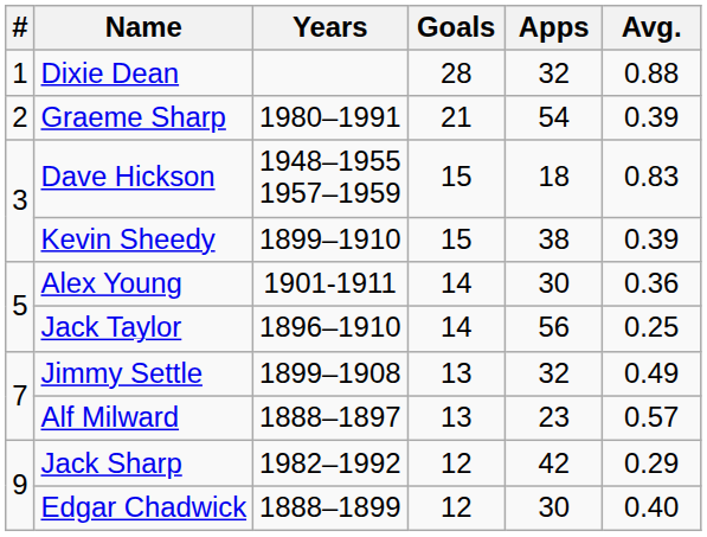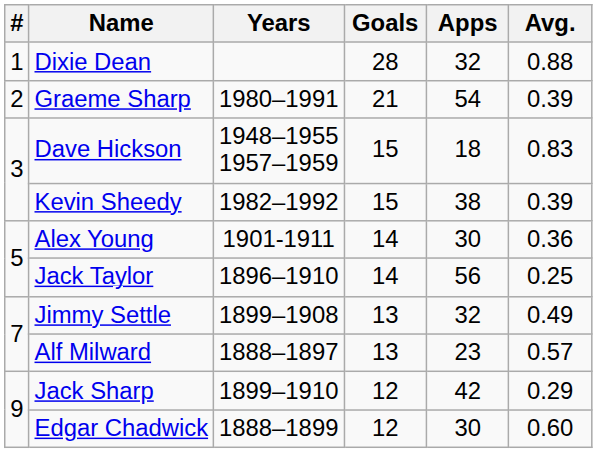 <table class="wikitable" style="text-align: center;">
 <tr>
 <th>#</th>
 <th>Name</th>
 <th>Years</th>
 <th style="width: 3em;">Goals</th>
 <th style="width: 3em;">Apps</th>
 <th style="width: 3em;">Avg.</th>
 </tr>
 <tr>
 <td style="text-align:right;">1</td>
 <td style="text-align:left;"> <a href='#'>Dixie Dean</a></td>
 <td></td>
 <td>28</td>
 <td>32</td>
 <td>0.88</td>
 </tr>
 <tr>
 <td style="text-align:right;">2</td>
 <td style="text-align:left;"> <a href='#'>Graeme Sharp</a></td>
 <td>1980–1991</td>
 <td>21</td>
 <td>54</td>
 <td>0.39</td>
 </tr>
 <tr>
 <td style="text-align:right;" rowspan=2>3</td>
 <td style="text-align:left;"> <a href='#'>Dave Hickson</a></td>
 <td>1948–1955<br>1957–1959</td>
 <td>15</td>
 <td>18</td>
 <td>0.83</td>
 </tr>
 <tr>
 <td style="text-align:left;"> <a href='#'>Kevin Sheedy</a></td>
-<td>1899–1910</td>
+<td>1982–1992</td>
 <td>15</td>
 <td>38</td>
 <td>0.39</td>
 </tr>
 <tr>
 <td style="text-align:right;" rowspan=2>5</td>
 <td style="text-align:left;"> <a href='#'>Alex Young</a></td>
 <td>1901-1911</td>
 <td>14</td>
 <td>30</td>
 <td>0.36</td>
 </tr>
 <tr>
 <td style="text-align:left;"> <a href='#'>Jack Taylor</a></td>
 <td>1896–1910</td>
 <td>14</td>
 <td>56</td>
 <td>0.25</td>
 </tr>
 <tr>
 <td style="text-align:right;" rowspan=2>7</td>
 <td style="text-align:left;"> <a href='#'>Jimmy Settle</a></td>
 <td>1899–1908</td>
 <td>13</td>
 <td>32</td>
 <td>0.49</td>
 </tr>
 <tr>
 <td style="text-align:left;"> <a href='#'>Alf Milward</a></td>
 <td>1888–1897</td>
 <td>13</td>
 <td>23</td>
 <td>0.57</td>
 </tr>
 <tr>
 <td style="text-align:right;" rowspan=2>9</td>
 <td style="text-align:left;"> <a href='#'>Jack Sharp</a></td>
-<td>1982–1992</td>
+<td>1899–1910</td>
 <td>12</td>
 <td>42</td>
 <td>0.29</td>
 </tr>
 <tr>
 <td style="text-align:left;"> <a href='#'>Edgar Chadwick</a></td>
 <td>1888–1899</td>
 <td>12</td>
 <td>30</td>
-<td>0.40</td>
+<td>0.60</td>
 </tr>
 </table>
